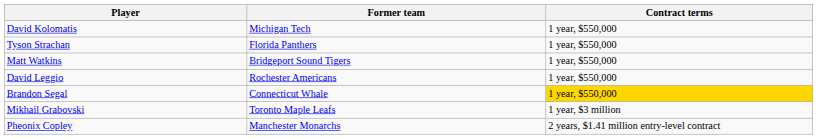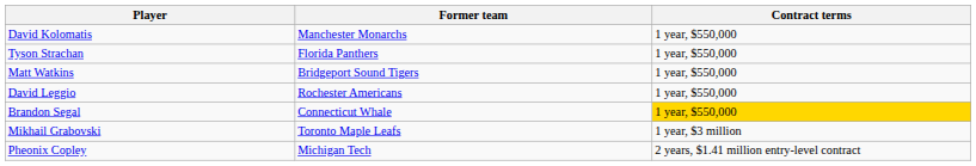 <table class="wikitable" style="width:100%;">
 <tr style="text-align:center; background:#ddd;">
 <th style="width:30%;">Player</th>
 <th style="width:37%;">Former team</th>
 <th style="width:33%;">Contract terms</th>
 </tr>
 <tr>
 <td><a href='#'>David Kolomatis</a></td>
-<td><a href='#'>Michigan Tech</a></td>
+<td><a href='#'>Manchester Monarchs</a></td>
 <td>1 year, $550,000</td>
 </tr>
 <tr>
 <td><a href='#'>Tyson Strachan</a></td>
 <td><a href='#'>Florida Panthers</a></td>
 <td>1 year, $550,000</td>
 </tr>
 <tr>
 <td><a href='#'>Matt Watkins</a></td>
 <td><a href='#'>Bridgeport Sound Tigers</a></td>
 <td>1 year, $550,000</td>
 </tr>
 <tr>
 <td><a href='#'>David Leggio</a></td>
 <td><a href='#'>Rochester Americans</a></td>
 <td>1 year, $550,000</td>
 </tr>
 <tr>
 <td><a href='#'>Brandon Segal</a></td>
 <td><a href='#'>Connecticut Whale</a></td>
 <td style="background: gold;">1 year, $550,000</td>
 </tr>
 <tr>
 <td><a href='#'>Mikhail Grabovski</a></td>
 <td><a href='#'>Toronto Maple Leafs</a></td>
 <td>1 year, $3 million</td>
 </tr>
 <tr>
 <td><a href='#'>Pheonix Copley</a></td>
-<td><a href='#'>Manchester Monarchs</a></td>
+<td><a href='#'>Michigan Tech</a></td>
 <td>2 years, $1.41 million entry-level contract</td>
 </tr>
 </table>
